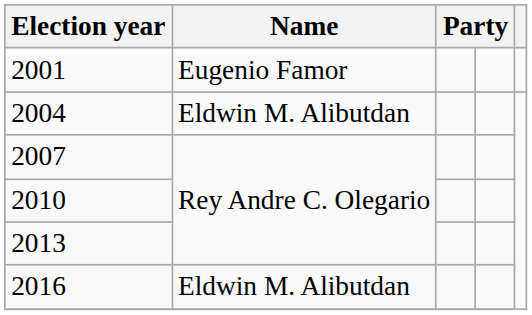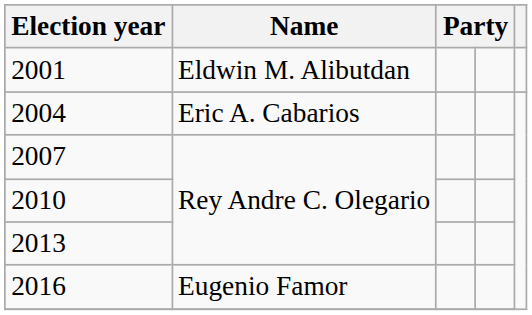 <table class="wikitable">
 <tr>
 <th>Election year</th>
 <th>Name</th>
 <th colspan="2">Party</th>
 <th></th>
 </tr>
 <tr>
 <td>2001</td>
-<td>Eugenio Famor</td>
+<td>Eldwin M. Alibutdan</td>
 <td></td>
 <td></td>
 <td></td>
 </tr>
 <tr>
 <td>2004</td>
-<td>Eldwin M. Alibutdan</td>
+<td>Eric A. Cabarios</td>
 <td></td>
 <td></td>
 </tr>
 <tr>
 <td>2007</td>
 <td rowspan="3">Rey Andre C. Olegario</td>
 <td></td>
 <td></td>
 </tr>
 <tr>
 <td>2010</td>
 <td></td>
 <td></td>
 </tr>
 <tr>
 <td>2013</td>
 <td></td>
 <td></td>
 </tr>
 <tr>
 <td>2016</td>
-<td>Eldwin M. Alibutdan</td>
+<td>Eugenio Famor</td>
 <td></td>
 <td></td>
 </tr>
 <tr>
 </tr>
 </table>
